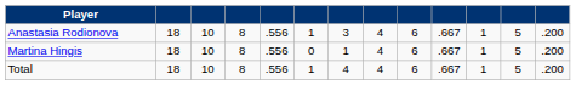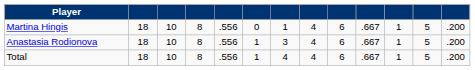 <table class="wikitable" style="text-align:center">
 <tr>
 <th style="background:#003372; color:#fff" width="200px">Player</th>
 <th style="background:#003372; color:#fff" width="40px"></th>
 <th style="background:#003372; color:#fff" width="40px"></th>
 <th style="background:#003372; color:#fff" width="40px"></th>
 <th style="background:#003372; color:#fff" width="40px"></th>
 <th style="background:#003372; color:#fff" width="40px"></th>
 <th style="background:#003372; color:#fff" width="40px"></th>
 <th style="background:#003372; color:#fff" width="40px"></th>
 <th style="background:#003372; color:#fff" width="40px"></th>
 <th style="background:#003372; color:#fff" width="40px"></th>
 <th style="background:#003372; color:#fff" width="40px"></th>
 <th style="background:#003372; color:#fff" width="40px"></th>
 <th style="background:#003372; color:#fff" width="40px"></th>
 </tr>
 <tr>
-<td style="text-align:left"><a href='#'>Anastasia Rodionova</a></td>
+<td style="text-align:left"><a href='#'>Martina Hingis</a></td>
 <td>18</td>
 <td>10</td>
 <td>8</td>
 <td>.556</td>
+<td>0</td>
 <td>1</td>
-<td>3</td>
 <td>4</td>
 <td>6</td>
 <td>.667</td>
 <td>1</td>
 <td>5</td>
 <td>.200</td>
 </tr>
 <tr>
-<td style="text-align:left"><a href='#'>Martina Hingis</a></td>
+<td style="text-align:left"><a href='#'>Anastasia Rodionova</a></td>
 <td>18</td>
 <td>10</td>
 <td>8</td>
 <td>.556</td>
-<td>0</td>
 <td>1</td>
+<td>3</td>
 <td>4</td>
 <td>6</td>
 <td>.667</td>
 <td>1</td>
 <td>5</td>
 <td>.200</td>
 </tr>
 <tr>
 <td style="text-align:left">Total</td>
 <td>18</td>
 <td>10</td>
 <td>8</td>
 <td>.556</td>
 <td>1</td>
 <td>4</td>
 <td>4</td>
 <td>6</td>
 <td>.667</td>
 <td>1</td>
 <td>5</td>
 <td>.200</td>
 </tr>
 </table>
